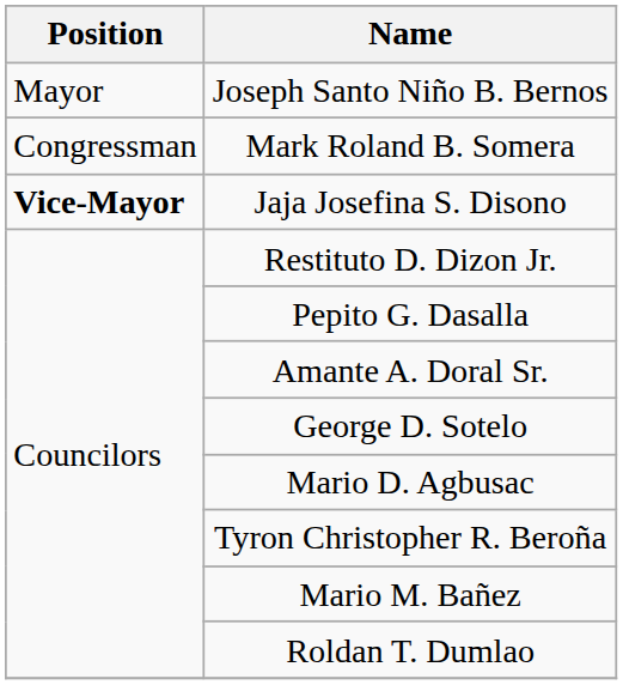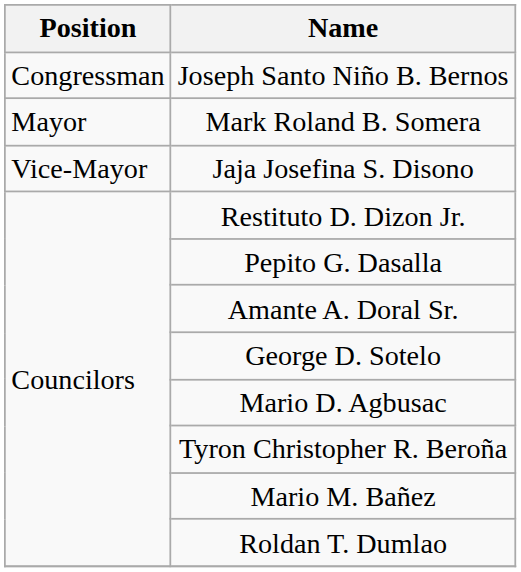 <table class="wikitable" style="line-height:1.20em; font-size:100%;">
 <tr>
 <th>Position</th>
 <th>Name</th>
 </tr>
 <tr>
-<td>Mayor</td>
+<td>Congressman</td>
 <td style="text-align:center;">Joseph Santo Niño B. Bernos</td>
 </tr>
 <tr>
-<td>Congressman</td>
+<td>Mayor</td>
 <td style="text-align:center;">Mark Roland B. Somera</td>
 </tr>
 <tr>
-<td><strong>Vice-Mayor</strong></td>
+<td>Vice-Mayor</td>
 <td style="text-align:center;">Jaja Josefina S. Disono</td>
 </tr>
 <tr>
 <td rowspan=8>Councilors</td>
 <td style="text-align:center;">Restituto D. Dizon Jr.</td>
 </tr>
 <tr>
 <td style="text-align:center;">Pepito G. Dasalla</td>
 </tr>
 <tr>
 <td style="text-align:center;">Amante A. Doral Sr.</td>
 </tr>
 <tr>
 <td style="text-align:center;">George D. Sotelo</td>
 </tr>
 <tr>
 <td style="text-align:center;">Mario D. Agbusac</td>
 </tr>
 <tr>
 <td style="text-align:center;">Tyron Christopher R. Beroña</td>
 </tr>
 <tr>
 <td style="text-align:center;">Mario M. Bañez</td>
 </tr>
 <tr>
 <td style="text-align:center;">Roldan T. Dumlao</td>
 </tr>
 <tr>
 </tr>
 </table>
